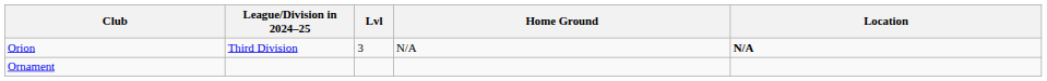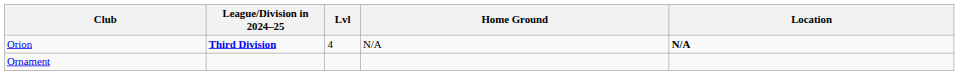 <table class="wikitable sortable" width=80% style="font-size:90%">
 <tr>
 <th width=17%><strong>Club</strong></th>
 <th width=10%><strong>League/Division in 2024–25</strong></th>
 <th width=3%><strong>Lvl</strong></th>
 <th width=26%><strong>Home Ground</strong></th>
 <th width=24%><strong>Location</strong></th>
 </tr>
 <tr>
 <td><a href='#'>Orion</a></td>
-<td><a href='#'>Third Division</a></td>
-<td>3</td>
+<td><strong><a href='#'>Third Division</a></strong></td>
+<td>4</td>
 <td>N/A</td>
 <td><strong>N/A</strong></td>
 </tr>
 <tr>
 <td><a href='#'>Ornament</a></td>
 <td></td>
 <td></td>
 <td></td>
 <td></td>
 </tr>
 </table>
